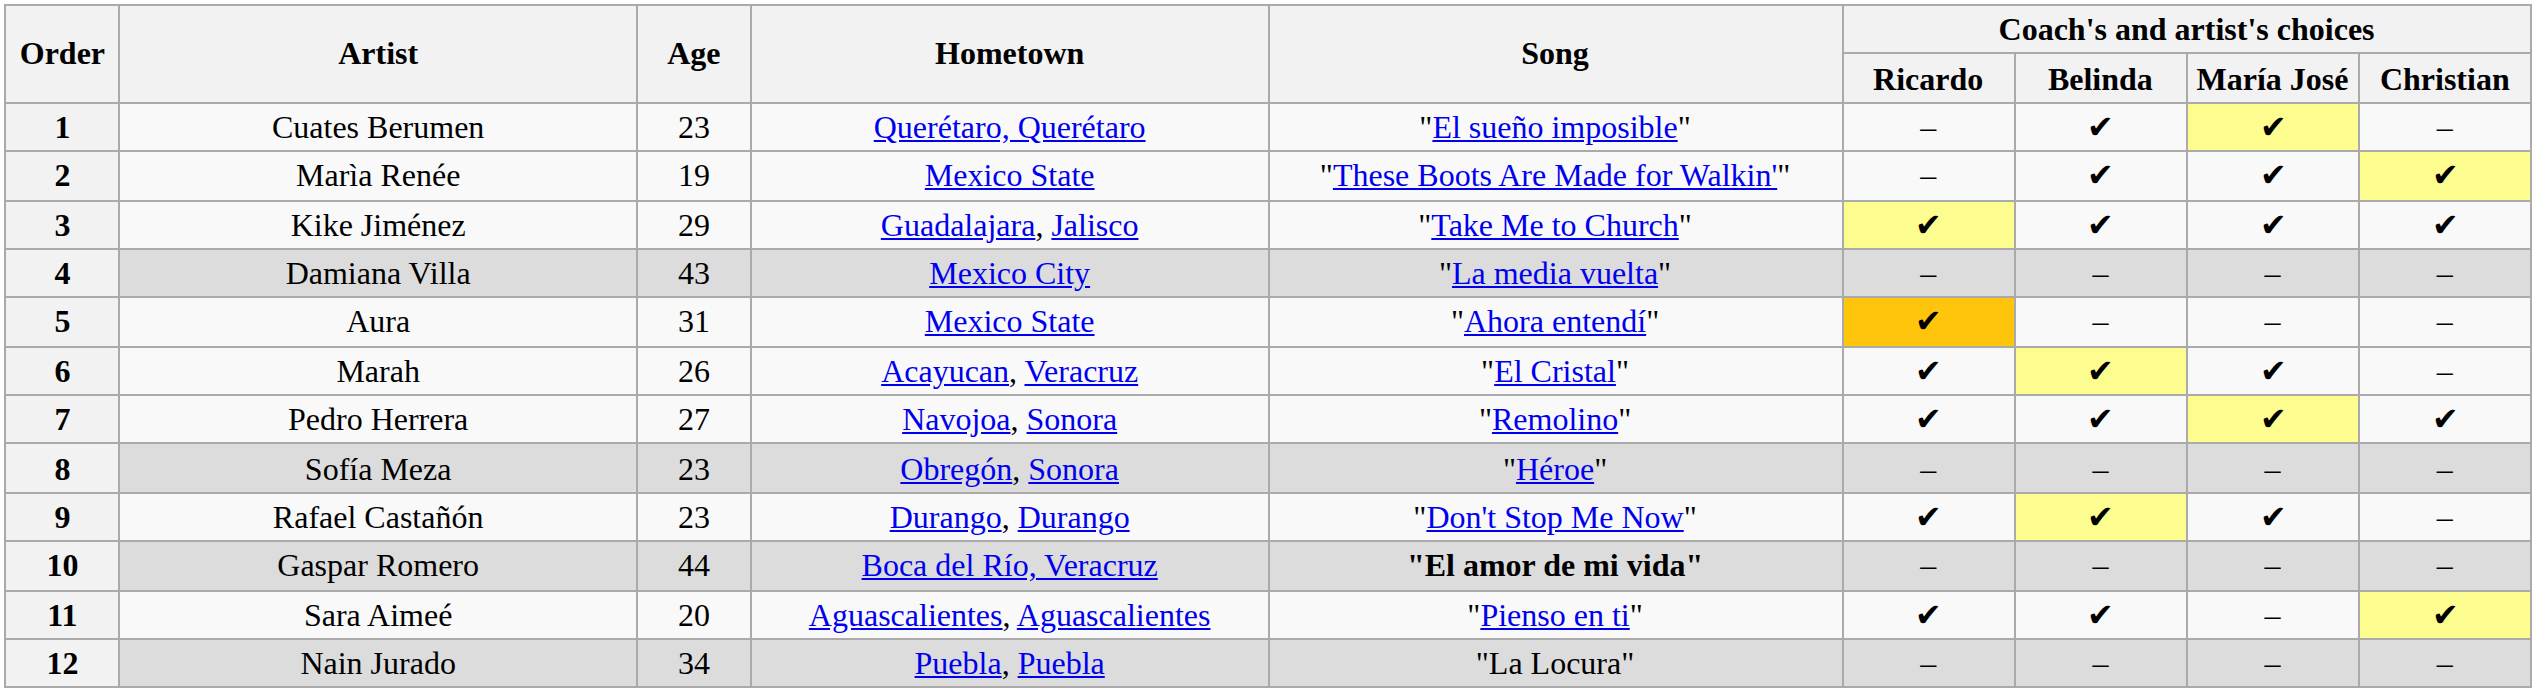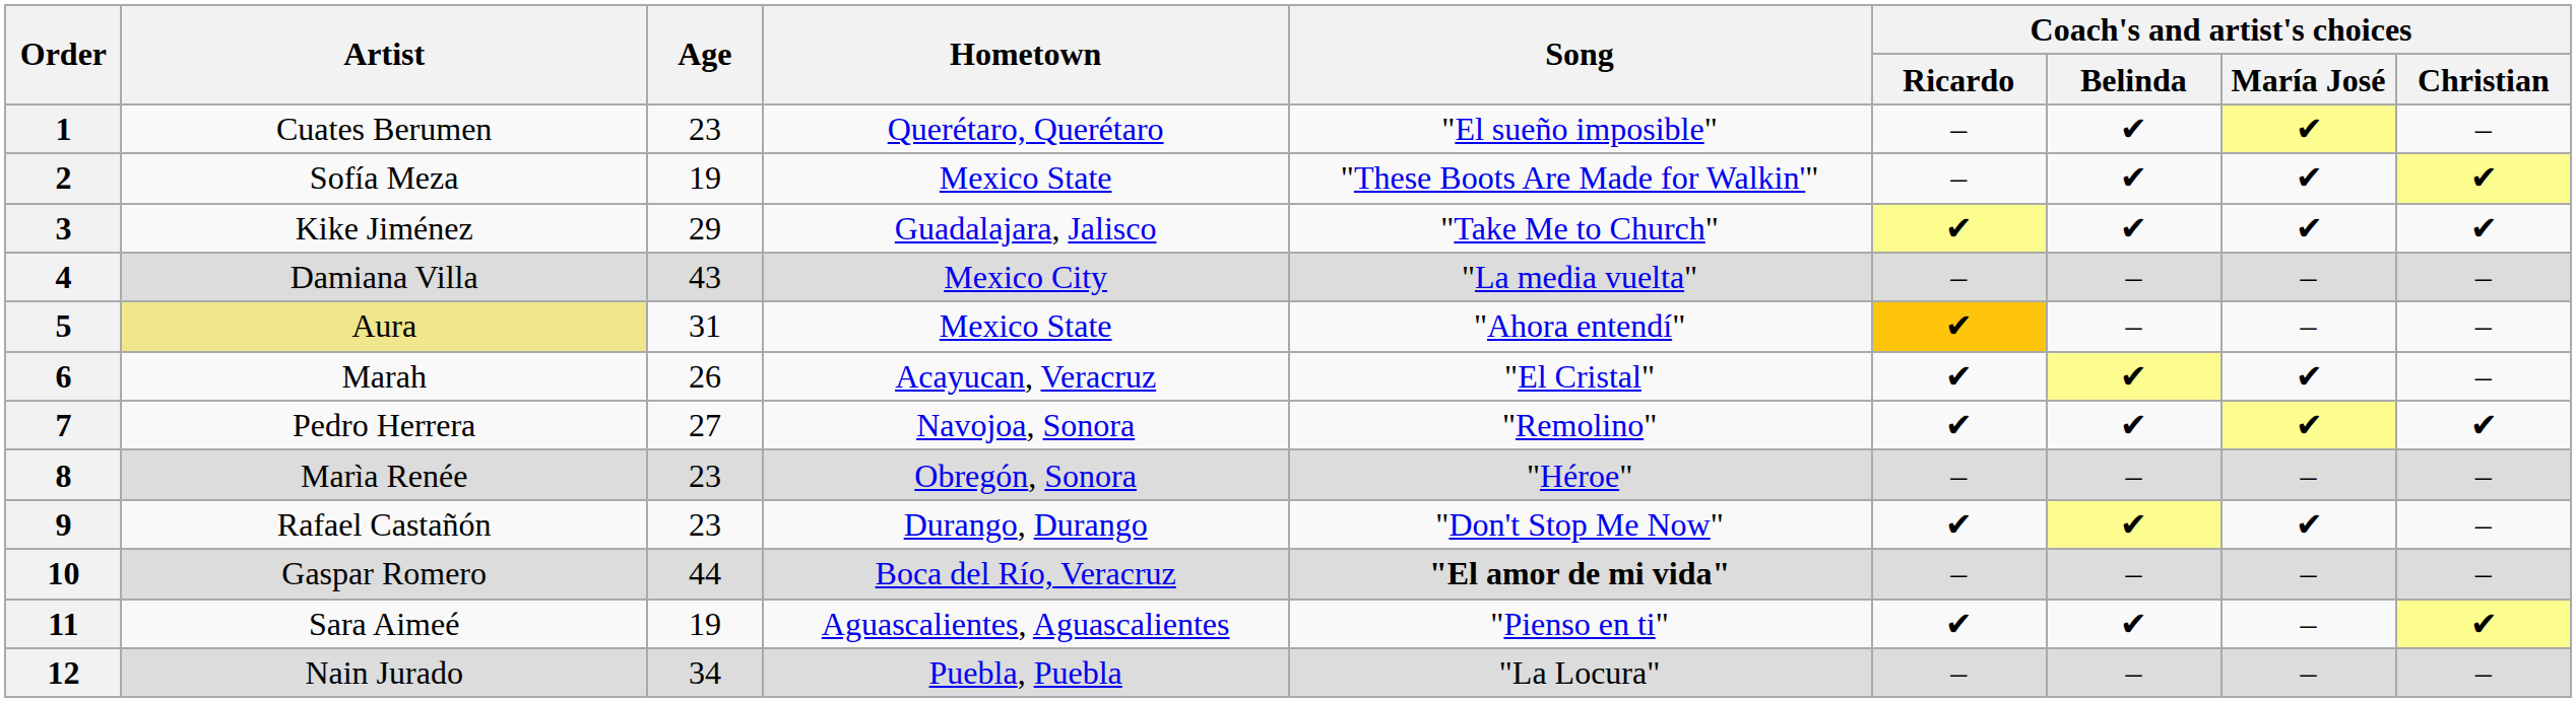 <table class="wikitable" style="text-align:center; line-height:17px; width:100%">
 <tr>
 <th scope="col" rowspan="2" style="width:04%">Order</th>
 <th scope="col" rowspan="2" style="width:18%">Artist</th>
 <th scope="col" rowspan="2" style="width:04%">Age</th>
 <th scope="col" rowspan="2" style="width:18%">Hometown</th>
 <th scope="col" rowspan="2" style="width:20%">Song</th>
 <th scope="col" colspan="4" style="width:24%">Coach's and artist's choices</th>
 </tr>
 <tr>
 <th style="width:06%">Ricardo</th>
 <th style="width:06%">Belinda</th>
 <th style="width:06%">María José</th>
 <th style="width:06%">Christian</th>
 </tr>
 <tr>
 <th>1</th>
 <td>Cuates Berumen</td>
 <td>23</td>
 <td><a href='#'>Querétaro, Querétaro</a></td>
 <td>"<a href='#'>El sueño imposible</a>"</td>
 <td>–</td>
 <td>✔</td>
 <td style="background:#fdfc8f">✔</td>
 <td>–</td>
 </tr>
 <tr>
 <th>2</th>
-<td>Marìa Renée</td>
+<td>Sofía Meza</td>
 <td>19</td>
 <td><a href='#'>Mexico State</a></td>
 <td>"<a href='#'>These Boots Are Made for Walkin'</a>"</td>
 <td>–</td>
 <td>✔</td>
 <td>✔</td>
 <td style="background:#fdfc8f">✔</td>
 </tr>
 <tr>
 <th>3</th>
 <td>Kike Jiménez</td>
 <td>29</td>
 <td><a href='#'>Guadalajara</a>, <a href='#'>Jalisco</a></td>
 <td>"<a href='#'>Take Me to Church</a>"</td>
 <td style="background:#fdfc8f">✔</td>
 <td>✔</td>
 <td>✔</td>
 <td>✔</td>
 </tr>
 <tr style="background:#DCDCDC">
 <th>4</th>
 <td>Damiana Villa</td>
 <td>43</td>
 <td><a href='#'>Mexico City</a></td>
 <td>"<a href='#'>La media vuelta</a>"</td>
 <td>–</td>
 <td>–</td>
 <td>–</td>
 <td>–</td>
 </tr>
 <tr>
 <th>5</th>
-<td>Aura</td>
+<td style="background: khaki;">Aura</td>
 <td>31</td>
 <td><a href='#'>Mexico State</a></td>
 <td>"<a href='#'>Ahora entendí</a>"</td>
 <td style="background:#ffc40c">✔</td>
 <td>–</td>
 <td>–</td>
 <td>–</td>
 </tr>
 <tr>
 <th>6</th>
 <td>Marah</td>
 <td>26</td>
 <td><a href='#'>Acayucan</a>, <a href='#'>Veracruz</a></td>
 <td>"<a href='#'>El Cristal</a>"</td>
 <td>✔</td>
 <td style="background:#fdfc8f">✔</td>
 <td>✔</td>
 <td>–</td>
 </tr>
 <tr>
 <th>7</th>
 <td>Pedro Herrera</td>
 <td>27</td>
 <td><a href='#'>Navojoa</a>, <a href='#'>Sonora</a></td>
 <td>"<a href='#'>Remolino</a>"</td>
 <td>✔</td>
 <td>✔</td>
 <td style="background:#fdfc8f">✔</td>
 <td>✔</td>
 </tr>
 <tr style="background:#DCDCDC">
 <th>8</th>
-<td>Sofía Meza</td>
+<td>Marìa Renée</td>
 <td>23</td>
 <td><a href='#'>Obregón</a>, <a href='#'>Sonora</a></td>
 <td>"<a href='#'>Héroe</a>"</td>
 <td>–</td>
 <td>–</td>
 <td>–</td>
 <td>–</td>
 </tr>
 <tr>
 <th>9</th>
 <td>Rafael Castañón</td>
 <td>23</td>
 <td><a href='#'>Durango</a>, <a href='#'>Durango</a></td>
 <td>"<a href='#'>Don't Stop Me Now</a>"</td>
 <td>✔</td>
 <td style="background:#fdfc8f">✔</td>
 <td>✔</td>
 <td>–</td>
 </tr>
 <tr style="background:#DCDCDC">
 <th>10</th>
 <td>Gaspar Romero</td>
 <td>44</td>
 <td><a href='#'>Boca del Río, Veracruz</a></td>
 <td><strong>"El amor de mi vida"</strong></td>
 <td>–</td>
 <td>–</td>
 <td>–</td>
 <td>–</td>
 </tr>
 <tr>
 <th>11</th>
 <td>Sara Aimeé</td>
-<td>20</td>
+<td>19</td>
 <td><a href='#'>Aguascalientes</a>, <a href='#'>Aguascalientes</a></td>
 <td>"<a href='#'>Pienso en ti</a>"</td>
 <td>✔</td>
 <td>✔</td>
 <td>–</td>
 <td style="background:#fdfc8f">✔</td>
 </tr>
 <tr style="background:#DCDCDC">
 <th>12</th>
 <td>Nain Jurado</td>
 <td>34</td>
 <td><a href='#'>Puebla</a>, <a href='#'>Puebla</a></td>
 <td>"La Locura"</td>
 <td>–</td>
 <td>–</td>
 <td>–</td>
 <td>–</td>
 </tr>
 <tr>
 </tr>
 </table>
